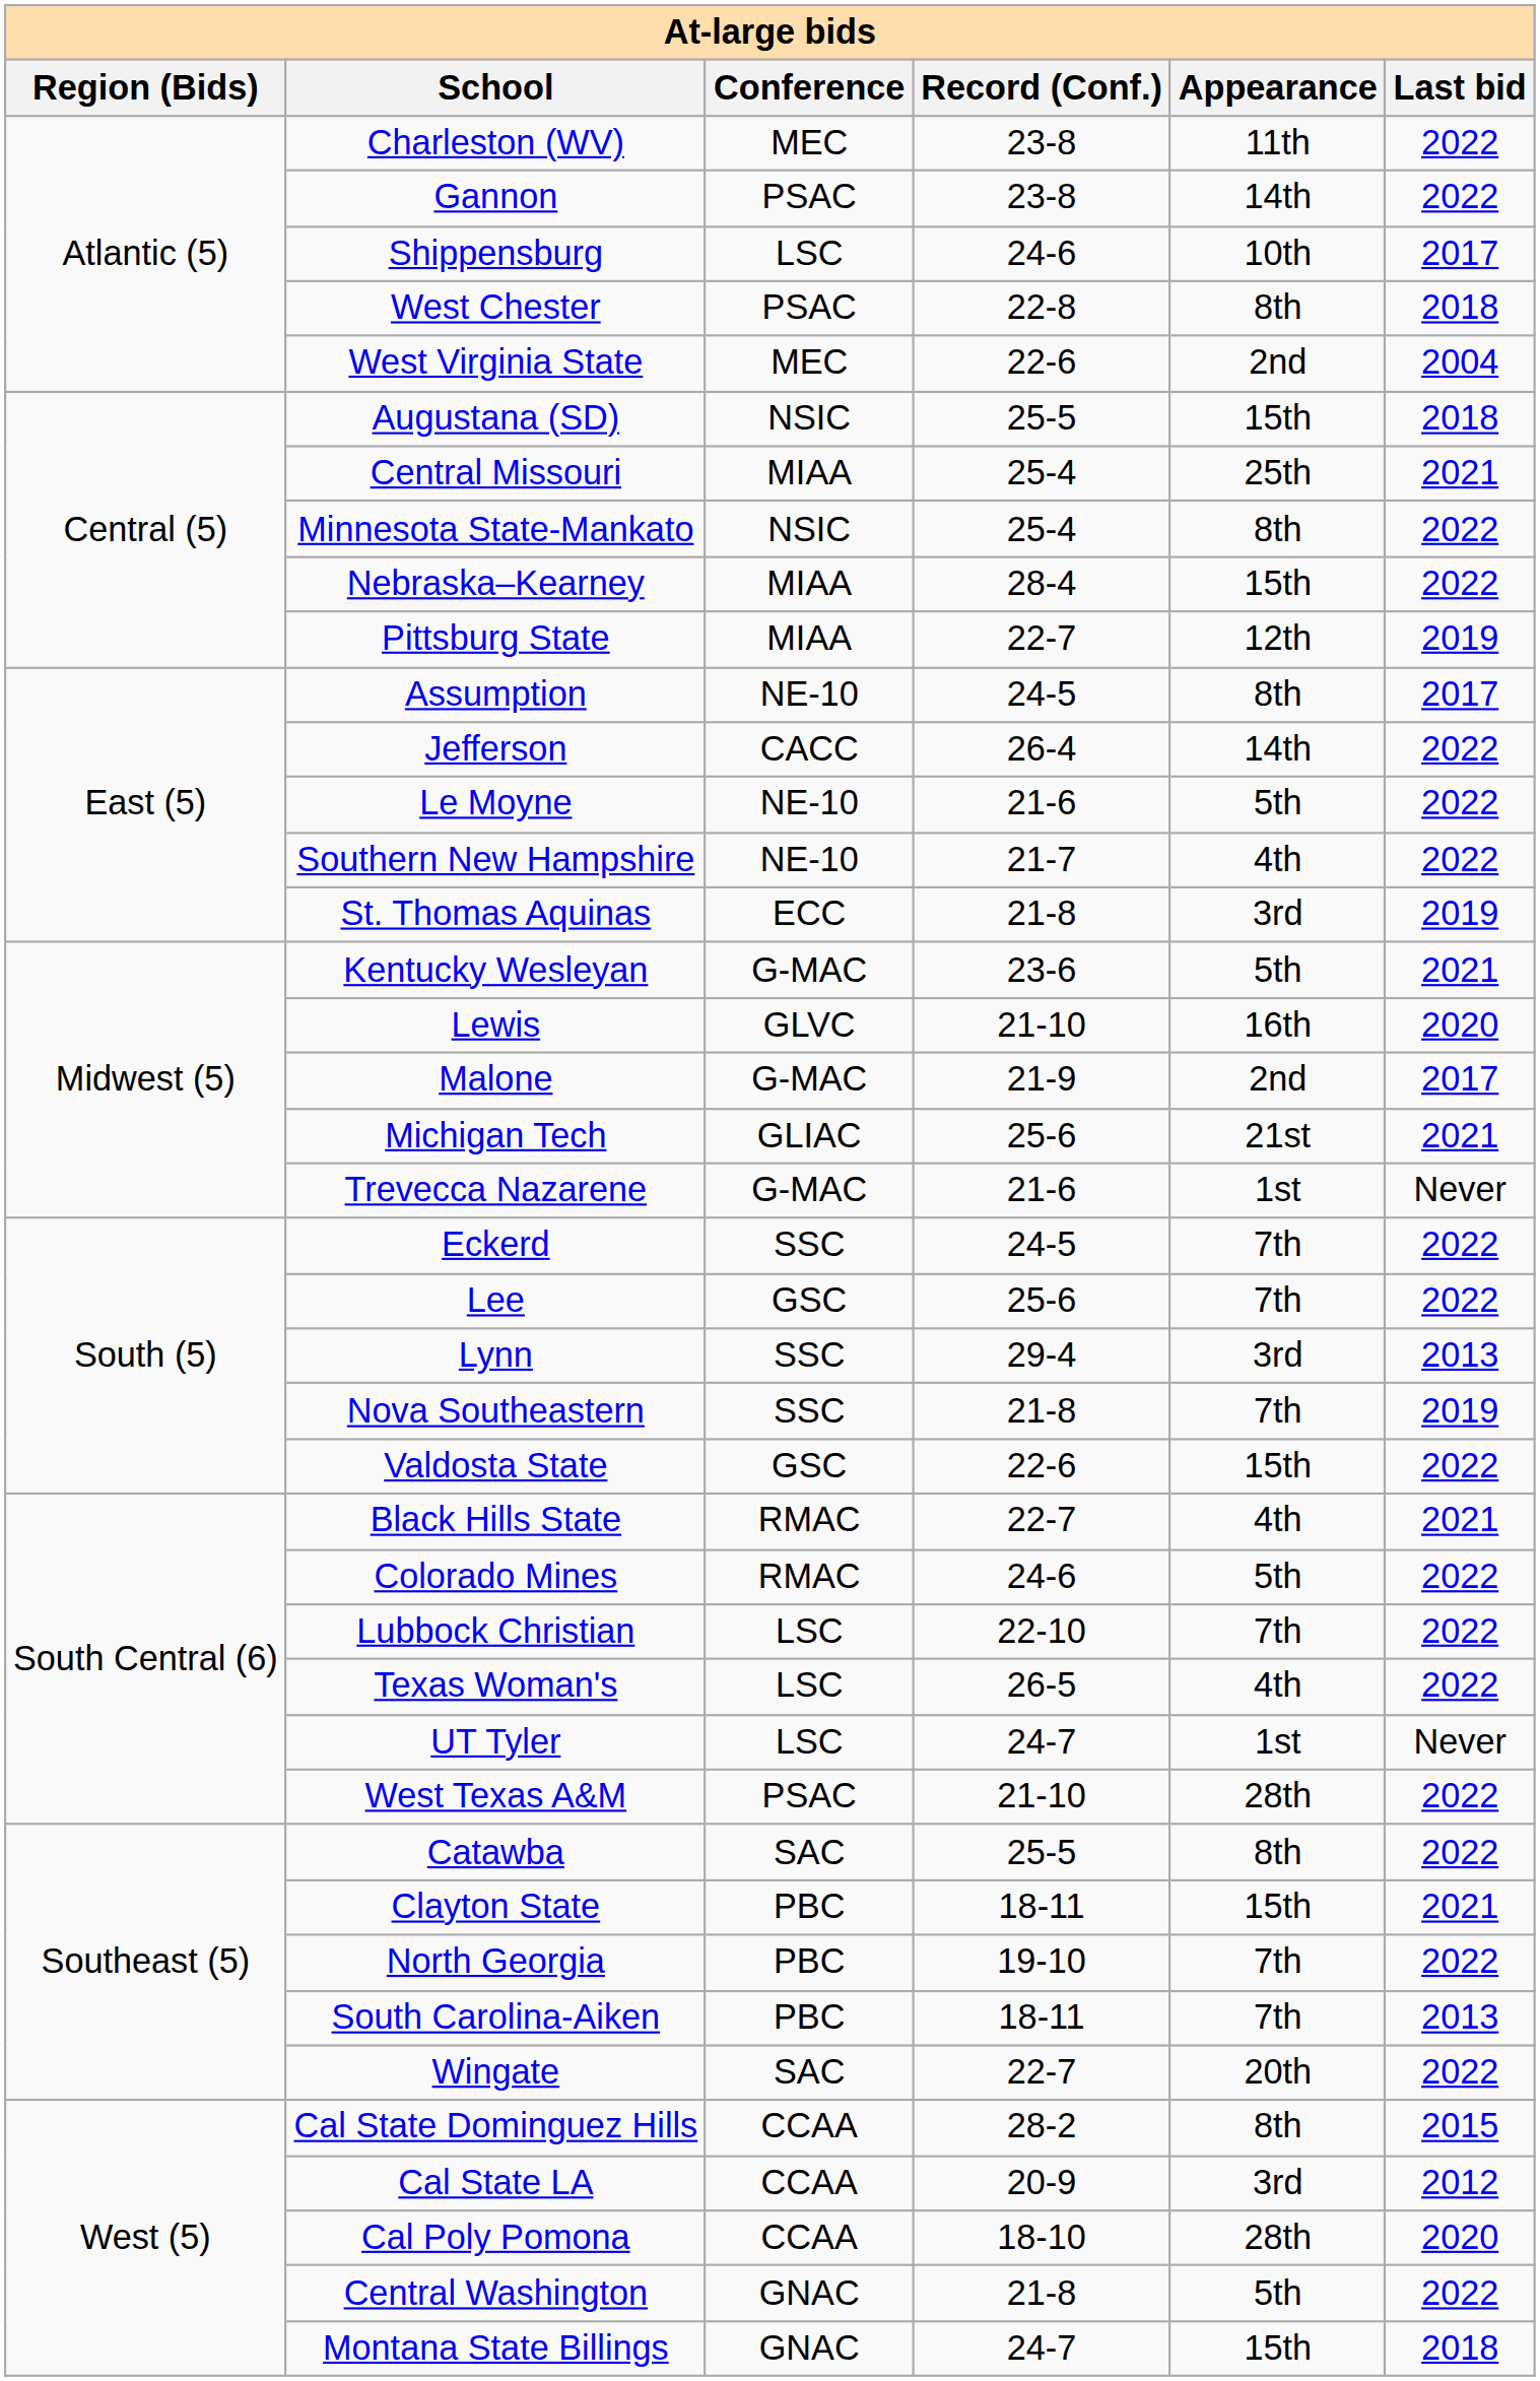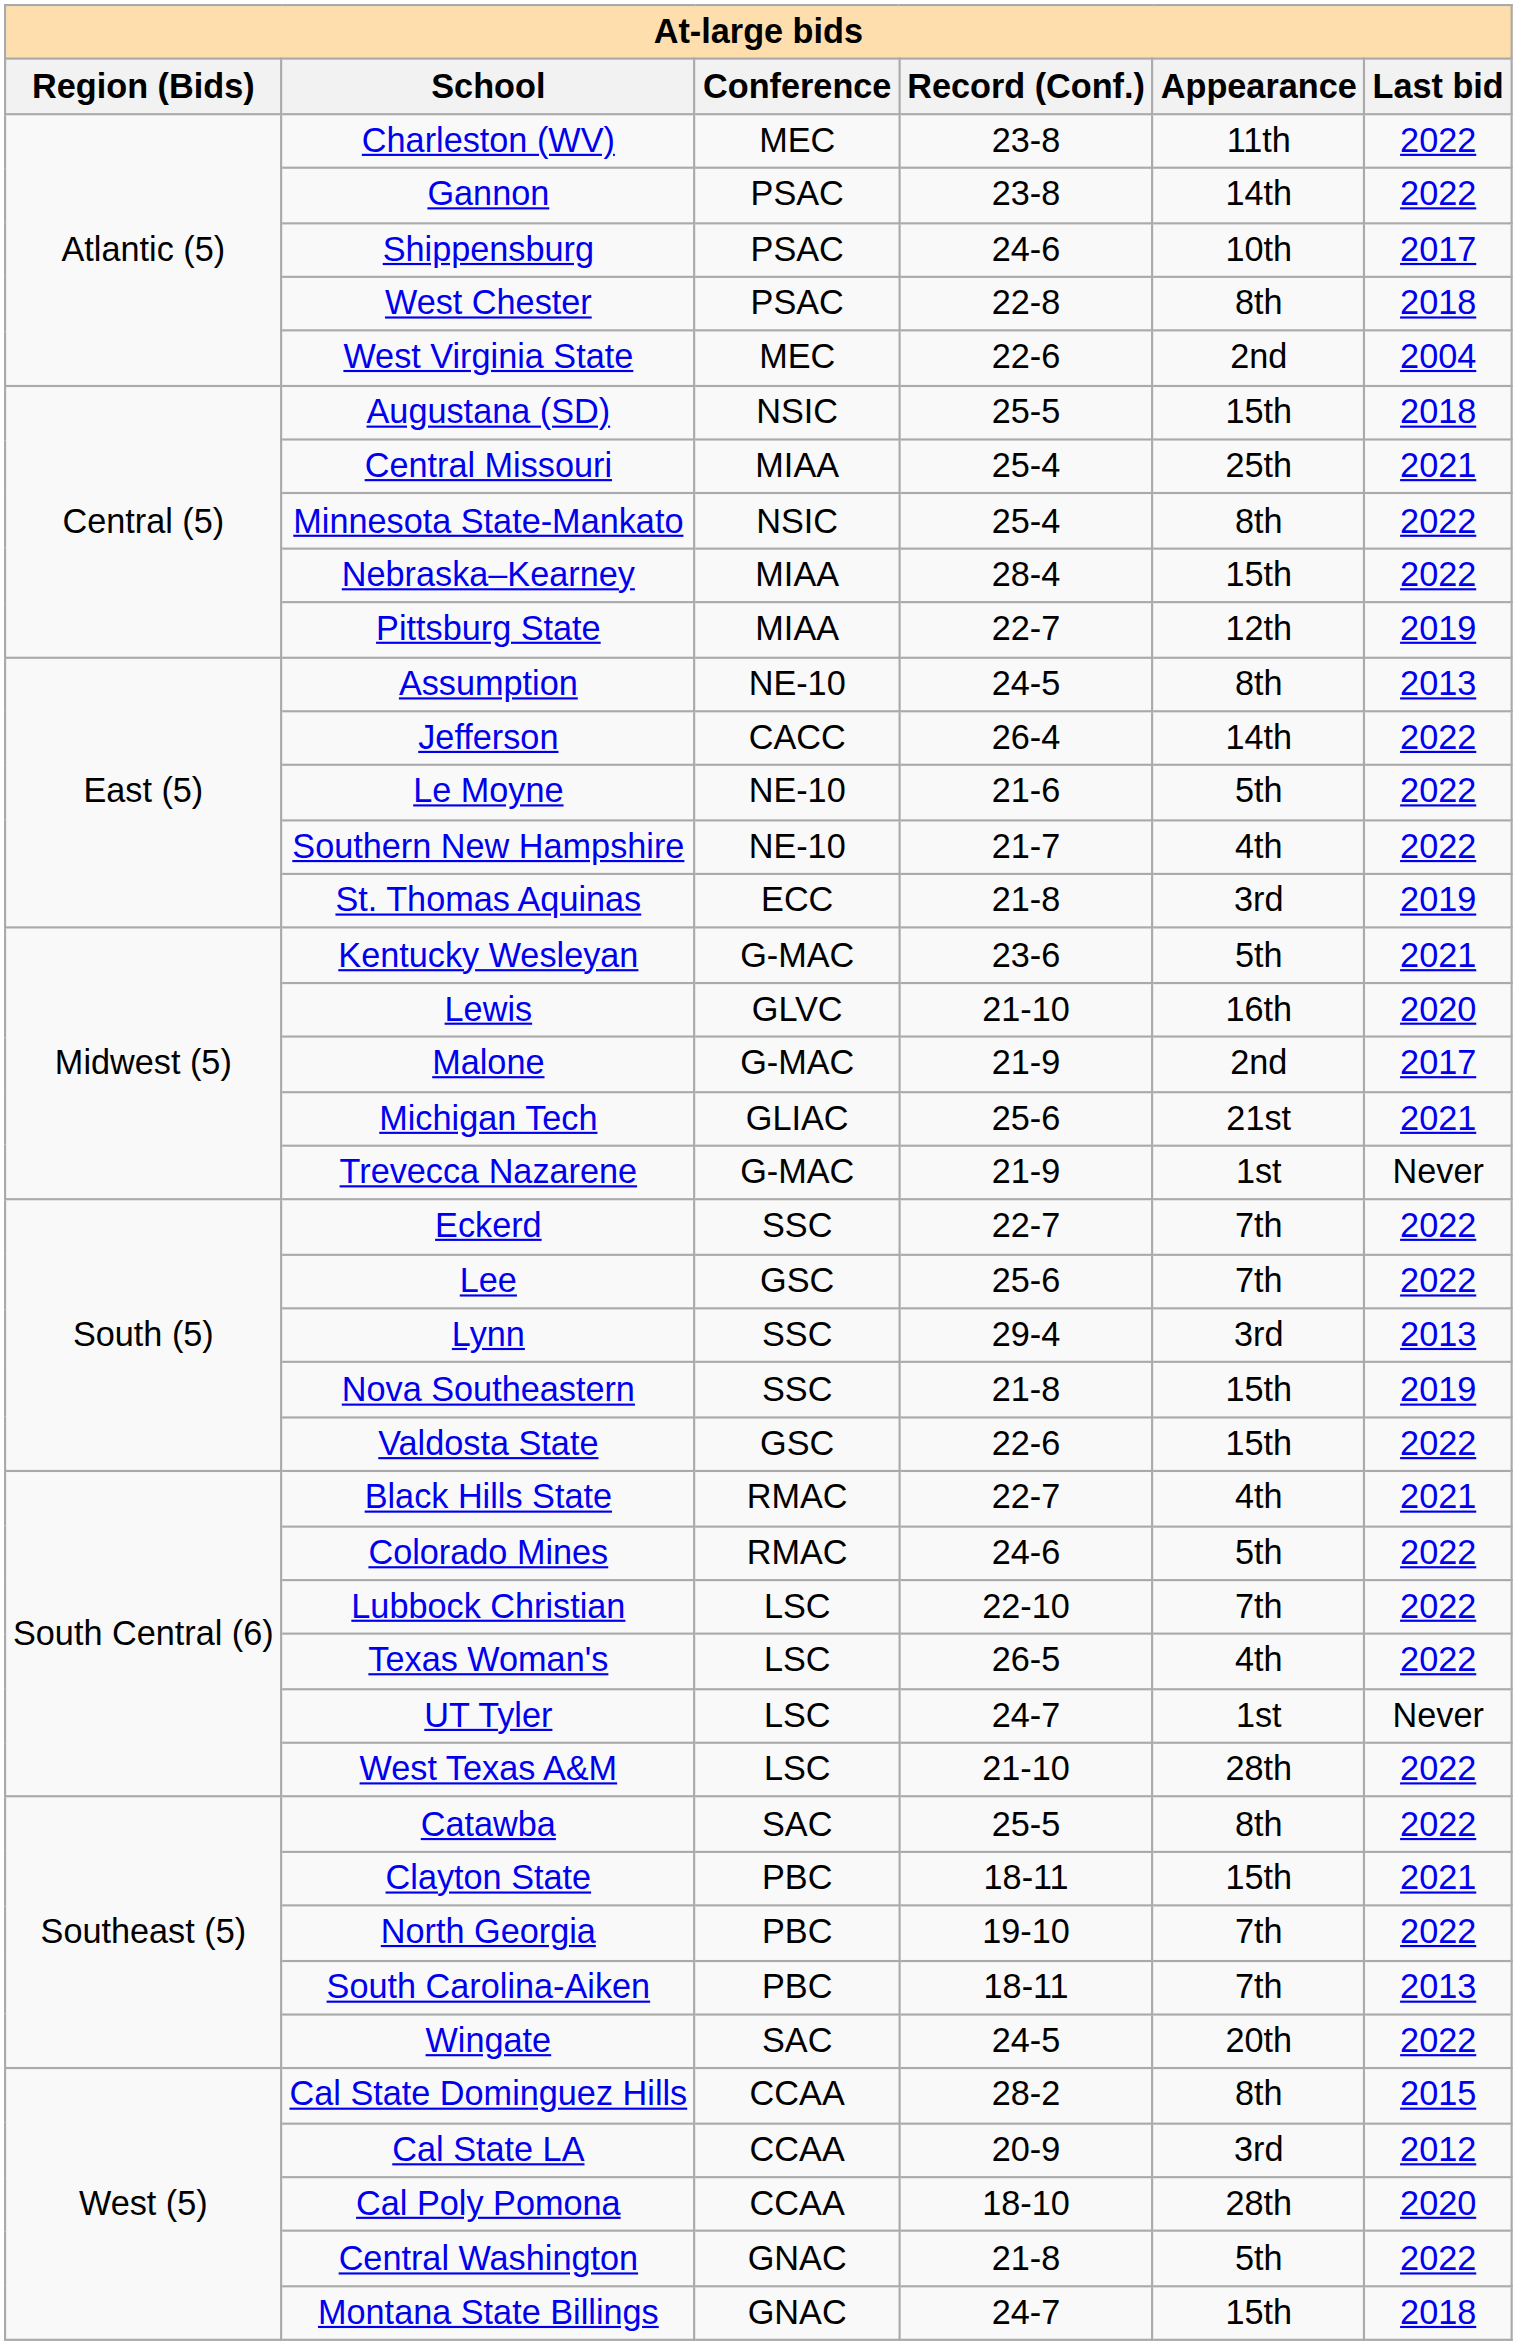 <table class="wikitable sortable" style="text-align:center;">
 <tr>
 <th colspan="6" style="background:#ffdead;">At-large bids</th>
 </tr>
 <tr>
 <th>Region (Bids)</th>
 <th>School</th>
 <th>Conference</th>
 <th>Record (Conf.)</th>
 <th>Appearance</th>
 <th>Last bid</th>
 </tr>
 <tr>
 <td rowspan=5>Atlantic (5)</td>
 <td><a href='#'>Charleston (WV)</a></td>
 <td>MEC</td>
 <td align=center>23-8</td>
 <td align=center>11th</td>
 <td align=center><a href='#'>2022</a></td>
 </tr>
 <tr>
 <td><a href='#'>Gannon</a></td>
 <td>PSAC</td>
 <td align=center>23-8</td>
 <td align=center>14th</td>
 <td align=center><a href='#'>2022</a></td>
 </tr>
 <tr>
 <td><a href='#'>Shippensburg</a></td>
-<td>LSC</td>
+<td>PSAC</td>
 <td align=center>24-6</td>
 <td align=center>10th</td>
 <td align=center><a href='#'>2017</a></td>
 </tr>
 <tr>
 <td><a href='#'>West Chester</a></td>
 <td>PSAC</td>
 <td align=center>22-8</td>
 <td align=center>8th</td>
 <td align=center><a href='#'>2018</a></td>
 </tr>
 <tr>
 <td><a href='#'>West Virginia State</a></td>
 <td>MEC</td>
 <td align=center>22-6</td>
 <td align=center>2nd</td>
 <td align=center><a href='#'>2004</a></td>
 </tr>
 <tr>
 <td rowspan=5>Central (5)</td>
 <td><a href='#'>Augustana (SD)</a></td>
 <td>NSIC</td>
 <td align=center>25-5</td>
 <td align=center>15th</td>
 <td align=center><a href='#'>2018</a></td>
 </tr>
 <tr>
 <td><a href='#'>Central Missouri</a></td>
 <td>MIAA</td>
 <td align=center>25-4</td>
 <td align=center>25th</td>
 <td align=center><a href='#'>2021</a></td>
 </tr>
 <tr>
 <td><a href='#'>Minnesota State-Mankato</a></td>
 <td>NSIC</td>
 <td align=center>25-4</td>
 <td align=center>8th</td>
 <td align=center><a href='#'>2022</a></td>
 </tr>
 <tr>
 <td><a href='#'>Nebraska–Kearney</a></td>
 <td>MIAA</td>
 <td align=center>28-4</td>
 <td align=center>15th</td>
 <td align=center><a href='#'>2022</a></td>
 </tr>
 <tr>
 <td><a href='#'>Pittsburg State</a></td>
 <td>MIAA</td>
 <td align=center>22-7</td>
 <td align=center>12th</td>
 <td align=center><a href='#'>2019</a></td>
 </tr>
 <tr>
 <td rowspan=5>East (5)</td>
 <td><a href='#'>Assumption</a></td>
 <td>NE-10</td>
 <td align=center>24-5</td>
 <td align=center>8th</td>
-<td align=center><a href='#'>2017</a></td>
+<td align=center><a href='#'>2013</a></td>
 </tr>
 <tr>
 <td><a href='#'>Jefferson</a></td>
 <td>CACC</td>
 <td align=center>26-4</td>
 <td align=center>14th</td>
 <td align=center><a href='#'>2022</a></td>
 </tr>
 <tr>
 <td><a href='#'>Le Moyne</a></td>
 <td>NE-10</td>
 <td align=center>21-6</td>
 <td align=center>5th</td>
 <td align=center><a href='#'>2022</a></td>
 </tr>
 <tr>
 <td><a href='#'>Southern New Hampshire</a></td>
 <td>NE-10</td>
 <td align=center>21-7</td>
 <td align=center>4th</td>
 <td align=center><a href='#'>2022</a></td>
 </tr>
 <tr>
 <td><a href='#'>St. Thomas Aquinas</a></td>
 <td>ECC</td>
 <td align=center>21-8</td>
 <td align=center>3rd</td>
 <td align=center><a href='#'>2019</a></td>
 </tr>
 <tr>
 <td rowspan=5>Midwest (5)</td>
 <td><a href='#'>Kentucky Wesleyan</a></td>
 <td>G-MAC</td>
 <td align=center>23-6</td>
 <td align=center>5th</td>
 <td align=center><a href='#'>2021</a></td>
 </tr>
 <tr>
 <td><a href='#'>Lewis</a></td>
 <td>GLVC</td>
 <td align=center>21-10</td>
 <td align=center>16th</td>
 <td align=center><a href='#'>2020</a></td>
 </tr>
 <tr>
 <td><a href='#'>Malone</a></td>
 <td>G-MAC</td>
 <td align=center>21-9</td>
 <td align=center>2nd</td>
 <td align=center><a href='#'>2017</a></td>
 </tr>
 <tr>
 <td><a href='#'>Michigan Tech</a></td>
 <td>GLIAC</td>
 <td align=center>25-6</td>
 <td align=center>21st</td>
 <td align=center><a href='#'>2021</a></td>
 </tr>
 <tr>
 <td><a href='#'>Trevecca Nazarene</a></td>
 <td>G-MAC</td>
-<td align=center>21-6</td>
+<td align=center>21-9</td>
 <td align=center>1st</td>
 <td align=center>Never</td>
 </tr>
 <tr>
 <td rowspan=5>South (5)</td>
 <td><a href='#'>Eckerd</a></td>
 <td>SSC</td>
-<td align=center>24-5</td>
+<td align=center>22-7</td>
 <td align=center>7th</td>
 <td align=center><a href='#'>2022</a></td>
 </tr>
 <tr>
 <td><a href='#'>Lee</a></td>
 <td>GSC</td>
 <td align=center>25-6</td>
 <td align=center>7th</td>
 <td align=center><a href='#'>2022</a></td>
 </tr>
 <tr>
 <td><a href='#'>Lynn</a></td>
 <td>SSC</td>
 <td align=center>29-4</td>
 <td align=center>3rd</td>
 <td align=center><a href='#'>2013</a></td>
 </tr>
 <tr>
 <td><a href='#'>Nova Southeastern</a></td>
 <td>SSC</td>
 <td align=center>21-8</td>
-<td align=center>7th</td>
+<td align=center>15th</td>
 <td align=center><a href='#'>2019</a></td>
 </tr>
 <tr>
 <td><a href='#'>Valdosta State</a></td>
 <td>GSC</td>
 <td align=center>22-6</td>
 <td align=center>15th</td>
 <td align=center><a href='#'>2022</a></td>
 </tr>
 <tr>
 <td rowspan=6>South Central (6)</td>
 <td><a href='#'>Black Hills State</a></td>
 <td>RMAC</td>
 <td align=center>22-7</td>
 <td align=center>4th</td>
 <td align=center><a href='#'>2021</a></td>
 </tr>
 <tr>
 <td><a href='#'>Colorado Mines</a></td>
 <td>RMAC</td>
 <td align=center>24-6</td>
 <td align=center>5th</td>
 <td align=center><a href='#'>2022</a></td>
 </tr>
 <tr>
 <td><a href='#'>Lubbock Christian</a></td>
 <td>LSC</td>
 <td align=center>22-10</td>
 <td align=center>7th</td>
 <td align=center><a href='#'>2022</a></td>
 </tr>
 <tr>
 <td><a href='#'>Texas Woman's</a></td>
 <td>LSC</td>
 <td align=center>26-5</td>
 <td align=center>4th</td>
 <td align=center><a href='#'>2022</a></td>
 </tr>
 <tr>
 <td><a href='#'>UT Tyler</a></td>
 <td>LSC</td>
 <td align=center>24-7</td>
 <td align=center>1st</td>
 <td align=center>Never</td>
 </tr>
 <tr>
 <td><a href='#'>West Texas A&M</a></td>
-<td>PSAC</td>
+<td>LSC</td>
 <td align=center>21-10</td>
 <td align=center>28th</td>
 <td align=center><a href='#'>2022</a></td>
 </tr>
 <tr>
 <td rowspan=5>Southeast (5)</td>
 <td><a href='#'>Catawba</a></td>
 <td>SAC</td>
 <td align=center>25-5</td>
 <td align=center>8th</td>
 <td align=center><a href='#'>2022</a></td>
 </tr>
 <tr>
 <td><a href='#'>Clayton State</a></td>
 <td>PBC</td>
 <td align=center>18-11</td>
 <td align=center>15th</td>
 <td align=center><a href='#'>2021</a></td>
 </tr>
 <tr>
 <td><a href='#'>North Georgia</a></td>
 <td>PBC</td>
 <td align=center>19-10</td>
 <td align=center>7th</td>
 <td align=center><a href='#'>2022</a></td>
 </tr>
 <tr>
 <td><a href='#'>South Carolina-Aiken</a></td>
 <td>PBC</td>
 <td align=center>18-11</td>
 <td align=center>7th</td>
 <td align=center><a href='#'>2013</a></td>
 </tr>
 <tr>
 <td><a href='#'>Wingate</a></td>
 <td>SAC</td>
-<td align=center>22-7</td>
+<td align=center>24-5</td>
 <td align=center>20th</td>
 <td align=center><a href='#'>2022</a></td>
 </tr>
 <tr>
 <td rowspan=5>West (5)</td>
 <td><a href='#'>Cal State Dominguez Hills</a></td>
 <td>CCAA</td>
 <td align=center>28-2</td>
 <td align=center>8th</td>
 <td align=center><a href='#'>2015</a></td>
 </tr>
 <tr>
 <td><a href='#'>Cal State LA</a></td>
 <td>CCAA</td>
 <td align=center>20-9</td>
 <td align=center>3rd</td>
 <td align=center><a href='#'>2012</a></td>
 </tr>
 <tr>
 <td><a href='#'>Cal Poly Pomona</a></td>
 <td>CCAA</td>
 <td align=center>18-10</td>
 <td align=center>28th</td>
 <td align=center><a href='#'>2020</a></td>
 </tr>
 <tr>
 <td><a href='#'>Central Washington</a></td>
 <td>GNAC</td>
 <td align=center>21-8</td>
 <td align=center>5th</td>
 <td align=center><a href='#'>2022</a></td>
 </tr>
 <tr>
 <td><a href='#'>Montana State Billings</a></td>
 <td>GNAC</td>
 <td align=center>24-7</td>
 <td align=center>15th</td>
 <td align=center><a href='#'>2018</a></td>
 </tr>
 </table>
